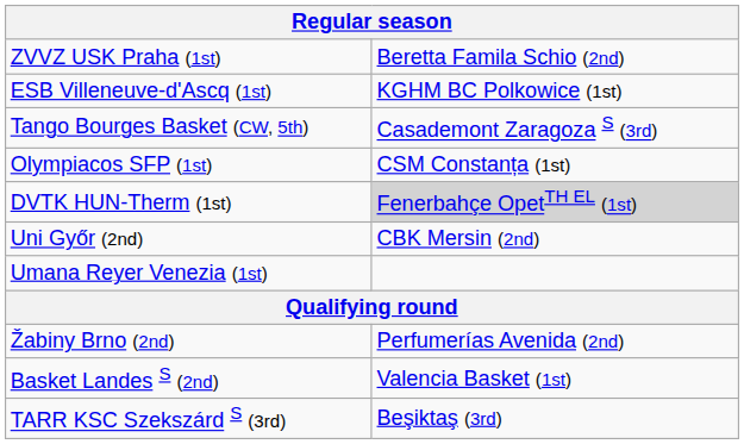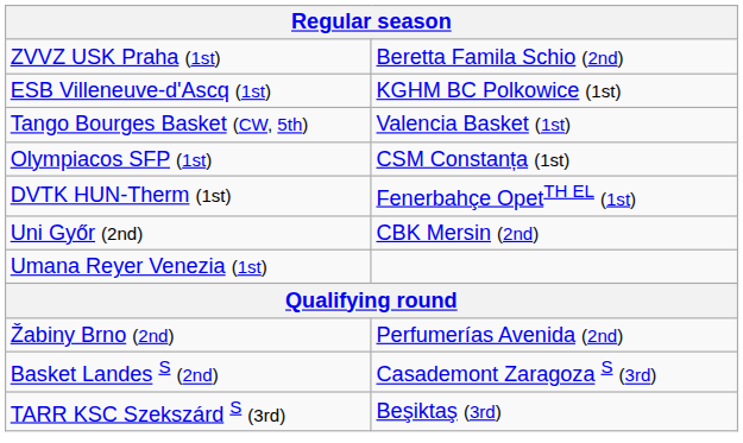 <table class="wikitable">
 <tr>
 <th colspan=2><a href='#'>Regular season</a></th>
 </tr>
 <tr>
 <td width=265> <a href='#'>ZVVZ USK Praha</a> <small>(<a href='#'>1st</a>)</small></td>
 <td width=265> <a href='#'>Beretta Famila Schio</a> <small>(<a href='#'>2nd</a>)</small></td>
 </tr>
 <tr>
 <td> <a href='#'>ESB Villeneuve-d'Ascq</a> <small>(<a href='#'>1st</a>)</small></td>
 <td> <a href='#'>KGHM BC Polkowice</a> <small>(1st)</small></td>
 </tr>
 <tr>
 <td> <a href='#'>Tango Bourges Basket</a> <small>(<a href='#'>CW</a>, <a href='#'>5th</a>)</small></td>
-<td> <a href='#'>Casademont Zaragoza</a> <sup><a href='#'>S</a></sup> <small>(<a href='#'>3rd</a>)</small></td>
+<td> <a href='#'>Valencia Basket</a>  <small>(<a href='#'>1st</a>)</small></td>
 </tr>
 <tr>
 <td> <a href='#'>Olympiacos SFP</a> <small>(<a href='#'>1st</a>)</small></td>
 <td> <a href='#'>CSM Constanța</a> <small>(1st)</small></td>
 </tr>
 <tr>
 <td> <a href='#'>DVTK HUN-Therm</a> <small>(1st)</small></td>
-<td style="background: lightgrey;"> <a href='#'>Fenerbahçe Opet</a><sup><a href='#'>TH EL</a></sup> <small>(<a href='#'>1st</a>)</small></td>
+<td> <a href='#'>Fenerbahçe Opet</a><sup><a href='#'>TH EL</a></sup> <small>(<a href='#'>1st</a>)</small></td>
 </tr>
 <tr>
 <td> <a href='#'>Uni Győr</a> <small>(2nd)</small></td>
 <td> <a href='#'>CBK Mersin</a> <small>(<a href='#'>2nd</a>)</small></td>
 </tr>
 <tr>
 <td> <a href='#'>Umana Reyer Venezia</a> <small>(<a href='#'>1st</a>)</small></td>
 </tr>
 <tr>
 <th colspan=2><a href='#'>Qualifying round</a></th>
 </tr>
 <tr>
 <td> <a href='#'>Žabiny Brno</a> <small>(<a href='#'>2nd</a>)</small></td>
 <td> <a href='#'>Perfumerías Avenida</a> <small>(<a href='#'>2nd</a>)</small></td>
 </tr>
 <tr>
 <td> <a href='#'>Basket Landes</a> <sup><a href='#'>S</a></sup> <small>(<a href='#'>2nd</a>)</small></td>
-<td> <a href='#'>Valencia Basket</a>  <small>(<a href='#'>1st</a>)</small></td>
+<td> <a href='#'>Casademont Zaragoza</a> <sup><a href='#'>S</a></sup> <small>(<a href='#'>3rd</a>)</small></td>
 </tr>
 <tr>
 <td> <a href='#'>TARR KSC Szekszárd</a> <sup><a href='#'>S</a></sup> <small>(3rd)</small></td>
 <td> <a href='#'>Beşiktaş</a> <small>(<a href='#'>3rd</a>)</small></td>
 </tr>
 </table>
